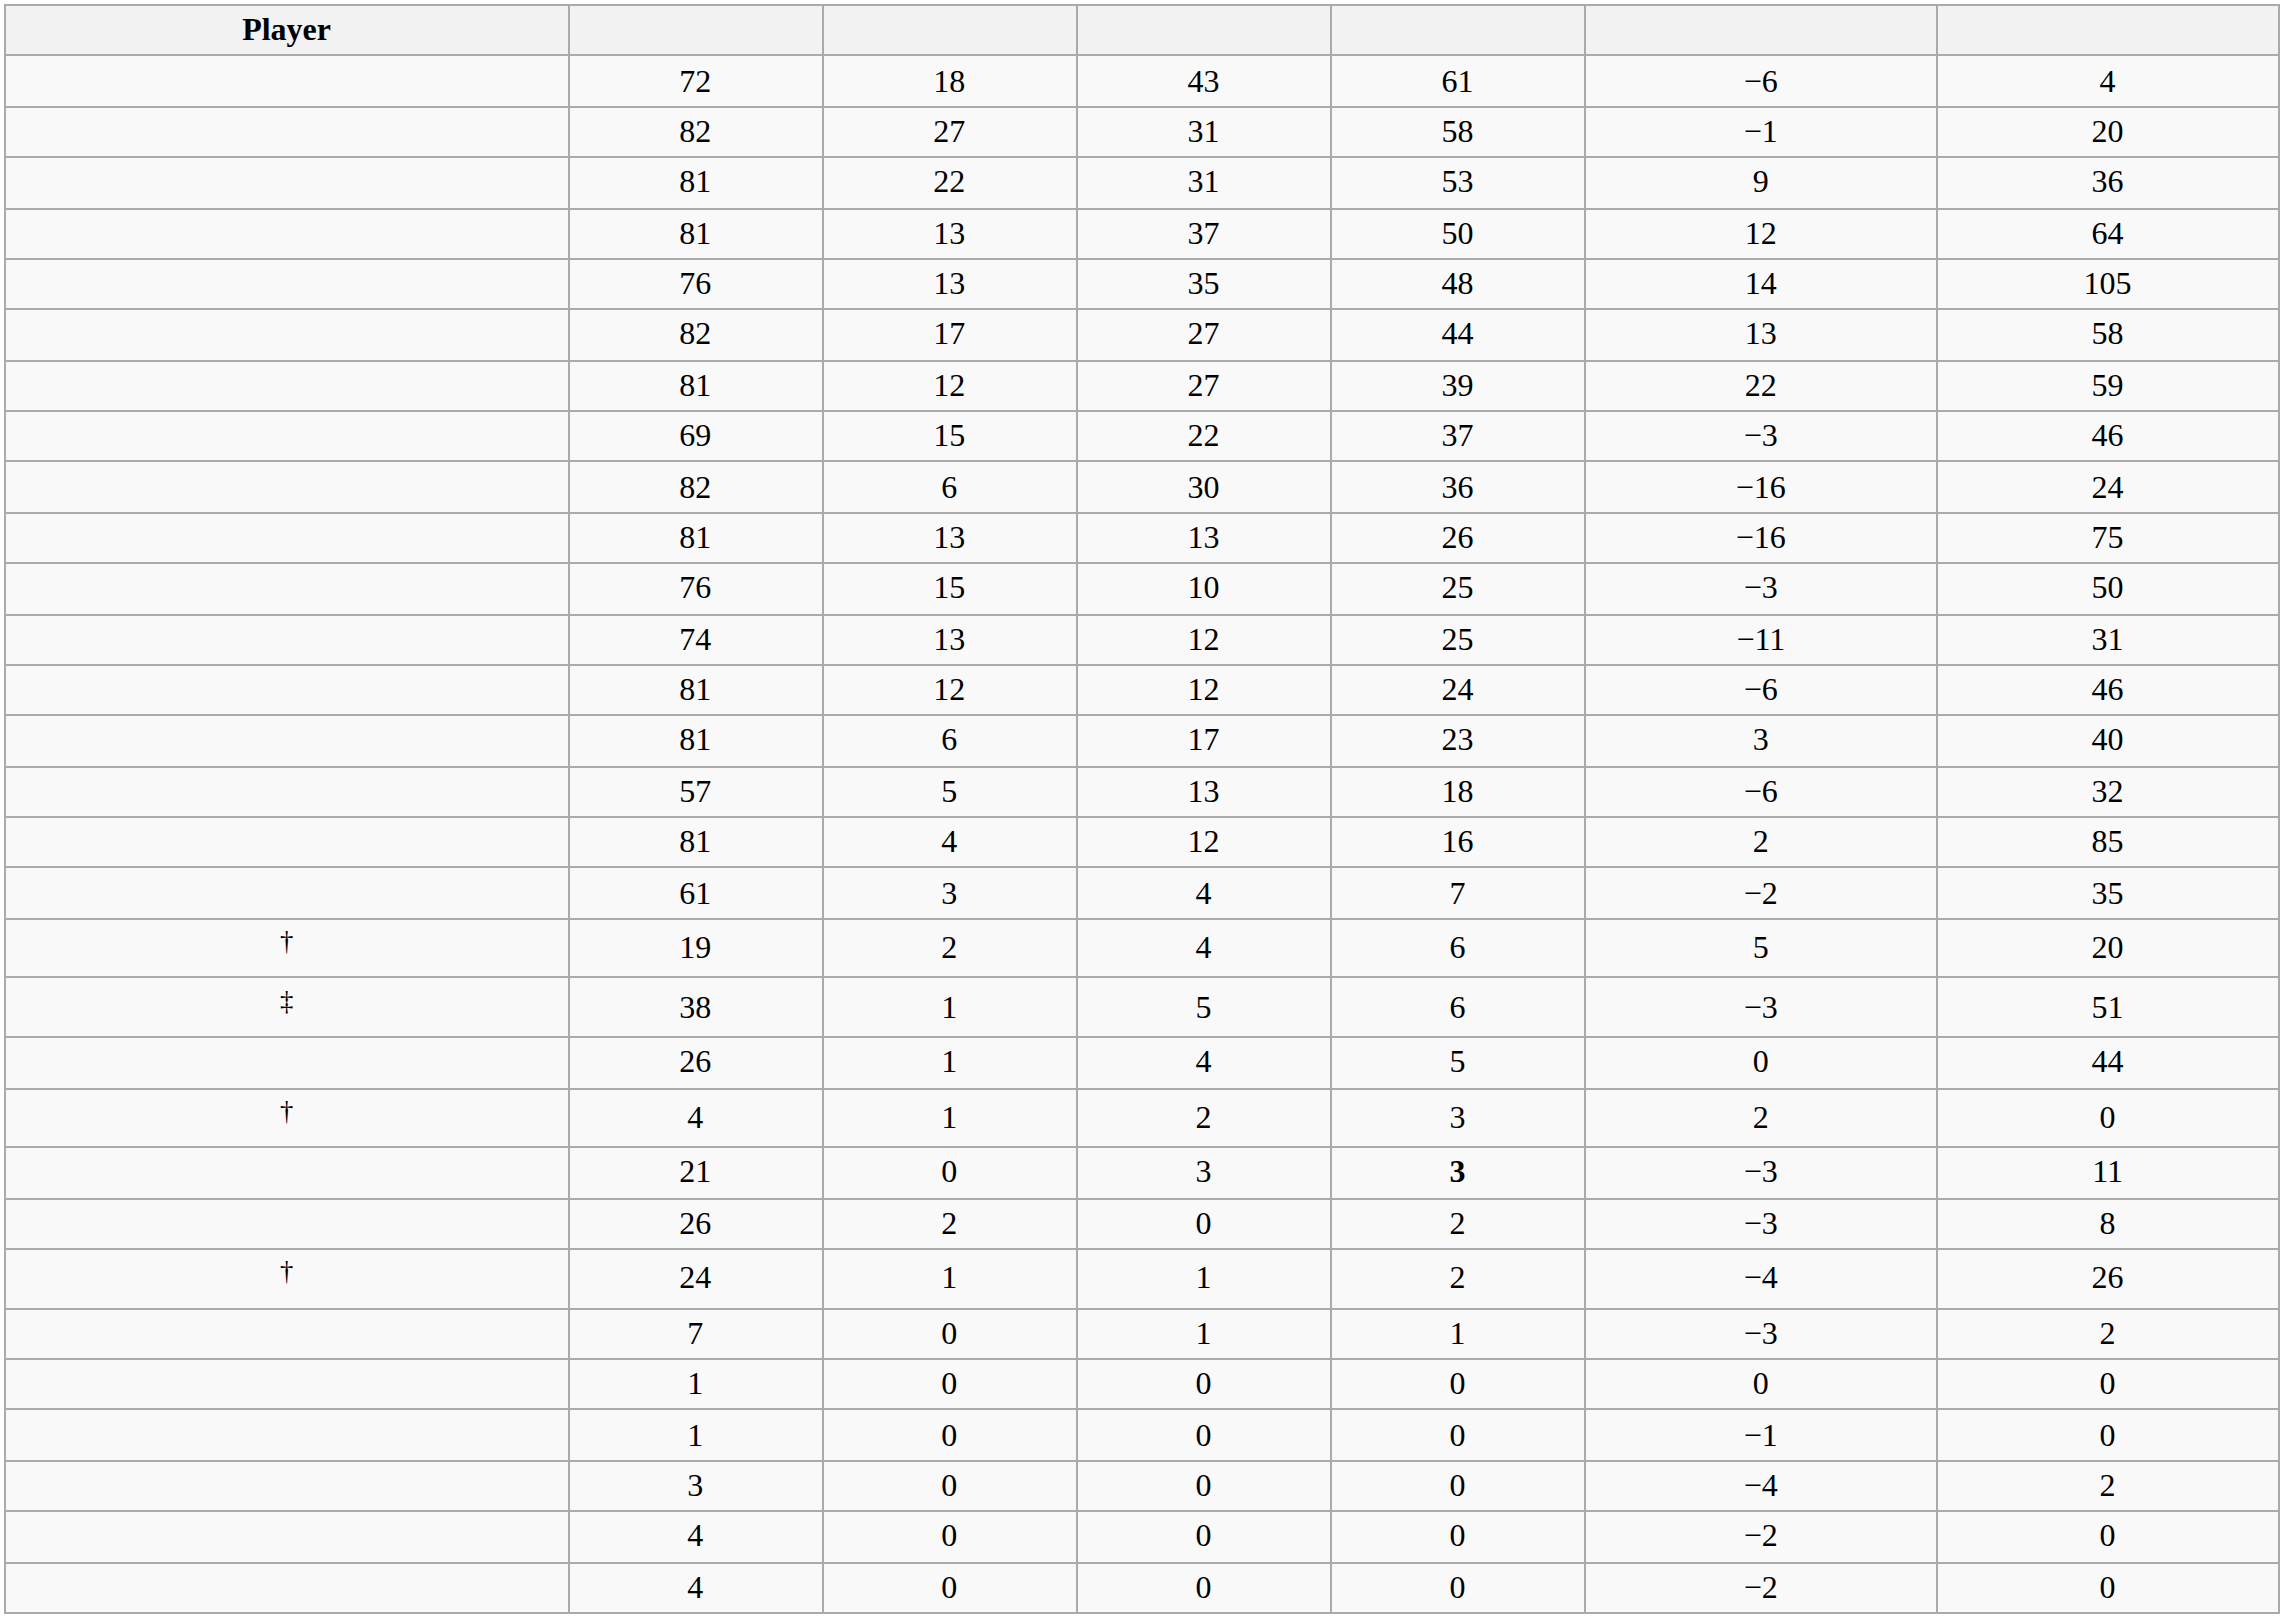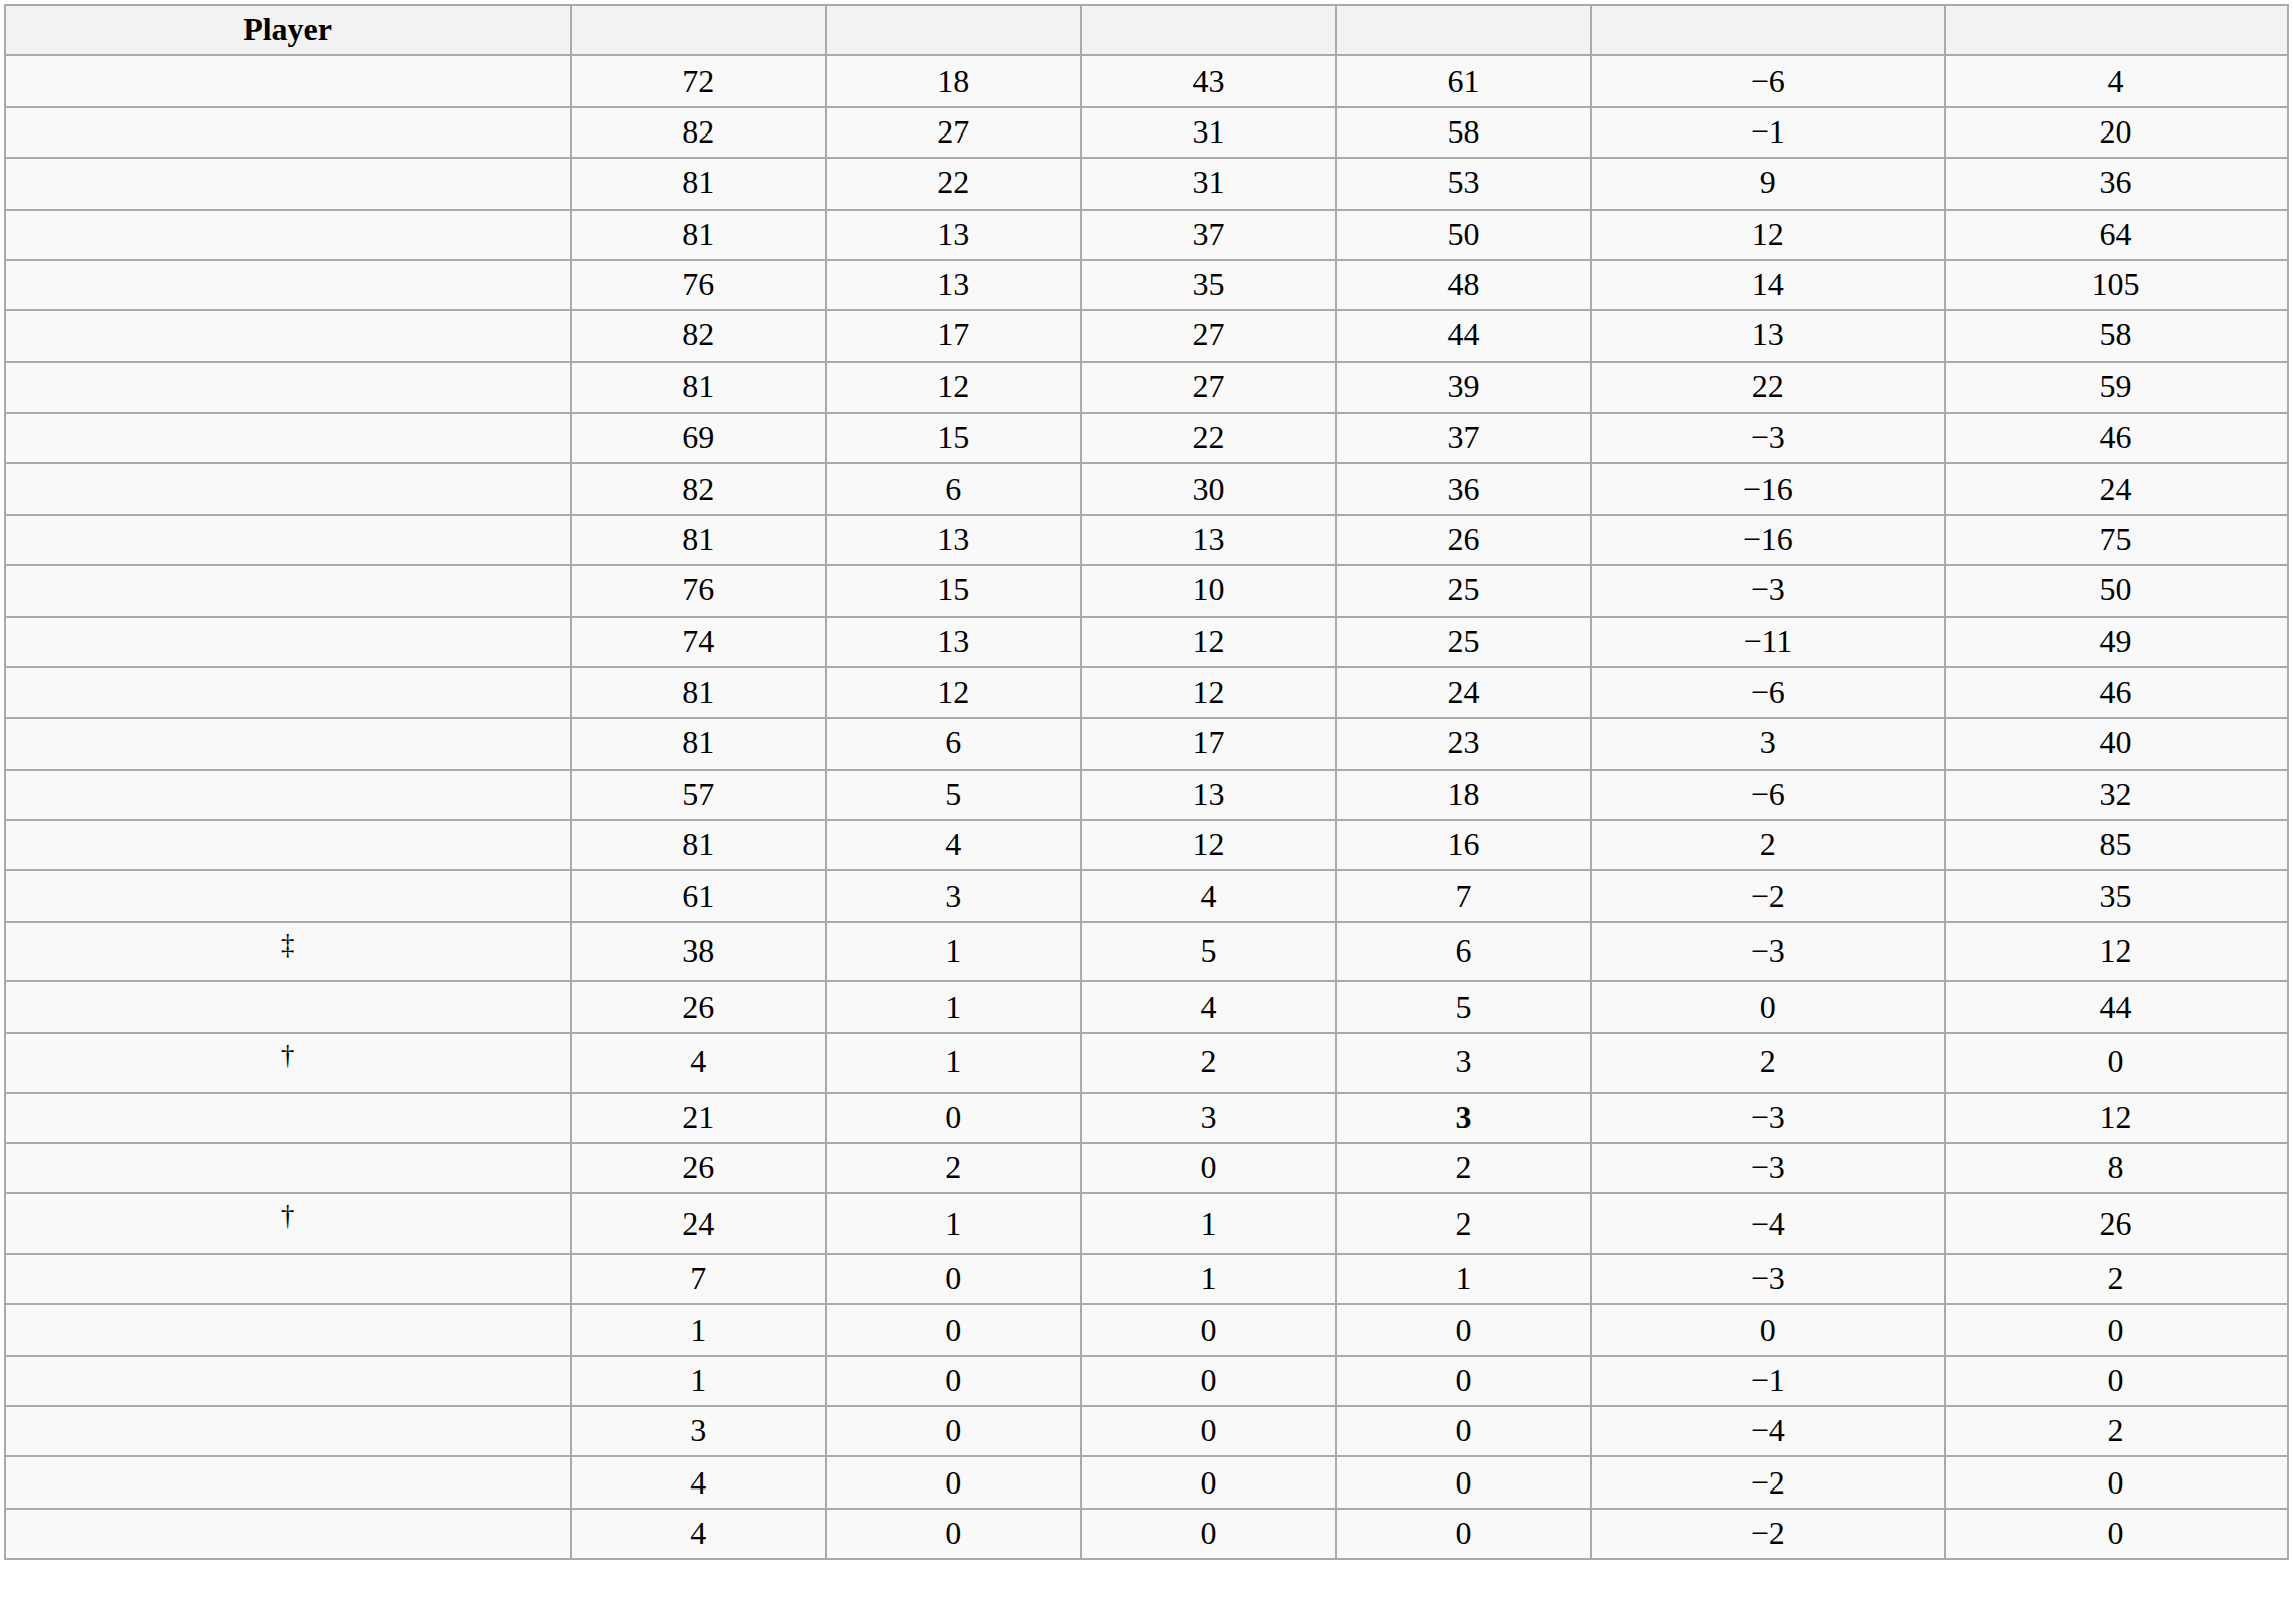 <table class="wikitable sortable" style="width:90%; text-align:center;">
 <tr align=center>
 <th>Player</th>
 <th></th>
 <th></th>
 <th></th>
 <th></th>
 <th data-sort-type="number"></th>
 <th></th>
 </tr>
 <tr>
 <td></td>
 <td>72</td>
 <td>18</td>
 <td>43</td>
 <td>61</td>
 <td>−6</td>
 <td>4</td>
 </tr>
 <tr>
 <td></td>
 <td>82</td>
 <td>27</td>
 <td>31</td>
 <td>58</td>
 <td>−1</td>
 <td>20</td>
 </tr>
 <tr>
 <td></td>
 <td>81</td>
 <td>22</td>
 <td>31</td>
 <td>53</td>
 <td>9</td>
 <td>36</td>
 </tr>
 <tr>
 <td></td>
 <td>81</td>
 <td>13</td>
 <td>37</td>
 <td>50</td>
 <td>12</td>
 <td>64</td>
 </tr>
 <tr>
 <td></td>
 <td>76</td>
 <td>13</td>
 <td>35</td>
 <td>48</td>
 <td>14</td>
 <td>105</td>
 </tr>
 <tr>
 <td></td>
 <td>82</td>
 <td>17</td>
 <td>27</td>
 <td>44</td>
 <td>13</td>
 <td>58</td>
 </tr>
 <tr>
 <td></td>
 <td>81</td>
 <td>12</td>
 <td>27</td>
 <td>39</td>
 <td>22</td>
 <td>59</td>
 </tr>
 <tr>
 <td></td>
 <td>69</td>
 <td>15</td>
 <td>22</td>
 <td>37</td>
 <td>−3</td>
 <td>46</td>
 </tr>
 <tr>
 <td></td>
 <td>82</td>
 <td>6</td>
 <td>30</td>
 <td>36</td>
 <td>−16</td>
 <td>24</td>
 </tr>
 <tr>
 <td></td>
 <td>81</td>
 <td>13</td>
 <td>13</td>
 <td>26</td>
 <td>−16</td>
 <td>75</td>
 </tr>
 <tr>
 <td></td>
 <td>76</td>
 <td>15</td>
 <td>10</td>
 <td>25</td>
 <td>−3</td>
 <td>50</td>
 </tr>
 <tr>
 <td></td>
 <td>74</td>
 <td>13</td>
 <td>12</td>
 <td>25</td>
 <td>−11</td>
-<td>31</td>
+<td>49</td>
 </tr>
 <tr>
 <td></td>
 <td>81</td>
 <td>12</td>
 <td>12</td>
 <td>24</td>
 <td>−6</td>
 <td>46</td>
 </tr>
 <tr>
 <td></td>
 <td>81</td>
 <td>6</td>
 <td>17</td>
 <td>23</td>
 <td>3</td>
 <td>40</td>
 </tr>
 <tr>
 <td></td>
 <td>57</td>
 <td>5</td>
 <td>13</td>
 <td>18</td>
 <td>−6</td>
 <td>32</td>
 </tr>
 <tr>
 <td></td>
 <td>81</td>
 <td>4</td>
 <td>12</td>
 <td>16</td>
 <td>2</td>
 <td>85</td>
 </tr>
 <tr>
 <td></td>
 <td>61</td>
 <td>3</td>
 <td>4</td>
 <td>7</td>
 <td>−2</td>
 <td>35</td>
 </tr>
 <tr>
-<td><sup>†</sup></td>
-<td>19</td>
-<td>2</td>
-<td>4</td>
-<td>6</td>
-<td>5</td>
-<td>20</td>
-</tr>
-<tr>
 <td><sup>‡</sup></td>
 <td>38</td>
 <td>1</td>
 <td>5</td>
 <td>6</td>
 <td>−3</td>
-<td>51</td>
+<td>12</td>
 </tr>
 <tr>
 <td></td>
 <td>26</td>
 <td>1</td>
 <td>4</td>
 <td>5</td>
 <td>0</td>
 <td>44</td>
 </tr>
 <tr>
 <td><sup>†</sup></td>
 <td>4</td>
 <td>1</td>
 <td>2</td>
 <td>3</td>
 <td>2</td>
 <td>0</td>
 </tr>
 <tr>
 <td></td>
 <td>21</td>
 <td>0</td>
 <td>3</td>
 <td><strong>3</strong></td>
 <td>−3</td>
-<td>11</td>
+<td>12</td>
 </tr>
 <tr>
 <td></td>
 <td>26</td>
 <td>2</td>
 <td>0</td>
 <td>2</td>
 <td>−3</td>
 <td>8</td>
 </tr>
 <tr>
 <td><sup>†</sup></td>
 <td>24</td>
 <td>1</td>
 <td>1</td>
 <td>2</td>
 <td>−4</td>
 <td>26</td>
 </tr>
 <tr>
 <td></td>
 <td>7</td>
 <td>0</td>
 <td>1</td>
 <td>1</td>
 <td>−3</td>
 <td>2</td>
 </tr>
 <tr>
 <td></td>
 <td>1</td>
 <td>0</td>
 <td>0</td>
 <td>0</td>
 <td>0</td>
 <td>0</td>
 </tr>
 <tr>
 <td></td>
 <td>1</td>
 <td>0</td>
 <td>0</td>
 <td>0</td>
 <td>−1</td>
 <td>0</td>
 </tr>
 <tr>
 <td></td>
 <td>3</td>
 <td>0</td>
 <td>0</td>
 <td>0</td>
 <td>−4</td>
 <td>2</td>
 </tr>
 <tr>
 <td></td>
 <td>4</td>
 <td>0</td>
 <td>0</td>
 <td>0</td>
 <td>−2</td>
 <td>0</td>
 </tr>
 <tr>
 <td></td>
 <td>4</td>
 <td>0</td>
 <td>0</td>
 <td>0</td>
 <td>−2</td>
 <td>0</td>
 </tr>
 <tr>
 </tr>
 </table>
